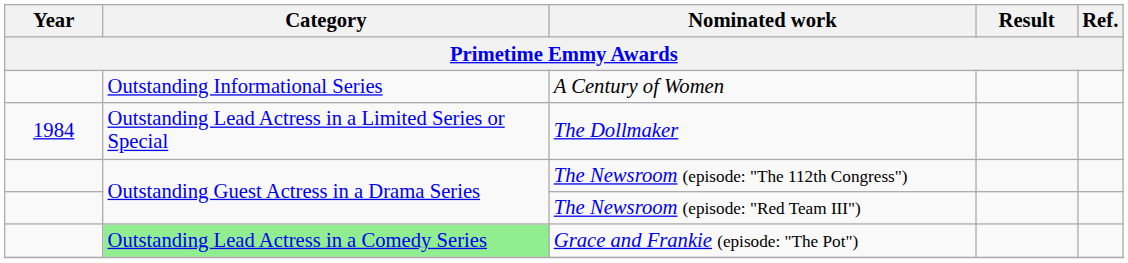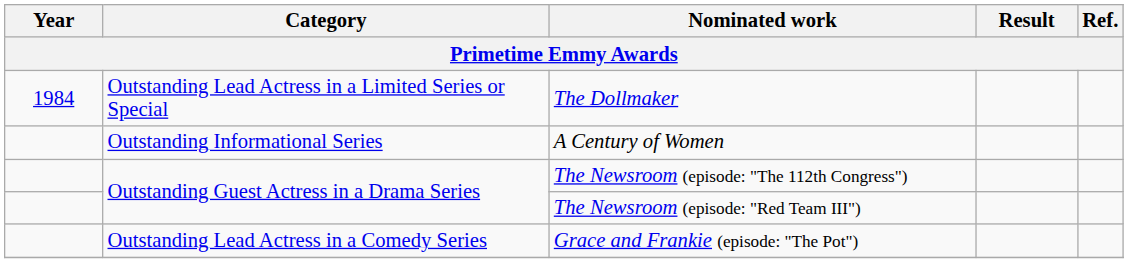 <table class=wikitable>
 <tr>
 <th scope="col" style="width:5em;">Year</th>
 <th scope="col" style="width:26em;">Category</th>
 <th scope="col" style="width:25em;">Nominated work</th>
 <th scope="col" style="width:5em;">Result</th>
 <th>Ref.</th>
 </tr>
 <tr>
 <th colspan=5><a href='#'>Primetime Emmy Awards</a></th>
 </tr>
 <tr>
-<td></td>
-<td><a href='#'>Outstanding Informational Series</a></td>
-<td><em>A Century of Women</em></td>
+<td style="text-align:center;"><a href='#'>1984</a></td>
+<td><a href='#'>Outstanding Lead Actress in a Limited Series or Special</a></td>
+<td><em><a href='#'>The Dollmaker</a></em></td>
 <td></td>
 <td></td>
 </tr>
 <tr>
-<td style="text-align:center;"><a href='#'>1984</a></td>
-<td><a href='#'>Outstanding Lead Actress in a Limited Series or Special</a></td>
-<td><em><a href='#'>The Dollmaker</a></em></td>
+<td></td>
+<td><a href='#'>Outstanding Informational Series</a></td>
+<td><em>A Century of Women</em></td>
 <td></td>
 <td></td>
 </tr>
 <tr>
 <td></td>
 <td Rowspan=2><a href='#'>Outstanding Guest Actress in a Drama Series</a></td>
 <td><em><a href='#'>The Newsroom</a></em> <small> (episode: "The 112th Congress") </small></td>
 <td></td>
 <td></td>
 </tr>
 <tr>
 <td></td>
 <td><em><a href='#'>The Newsroom</a></em> <small> (episode: "Red Team III") </small></td>
 <td></td>
 <td></td>
 </tr>
 <tr>
 <td></td>
-<td style="background: lightgreen;"><a href='#'>Outstanding Lead Actress in a Comedy Series</a></td>
+<td><a href='#'>Outstanding Lead Actress in a Comedy Series</a></td>
 <td><em><a href='#'>Grace and Frankie</a></em> <small> (episode: "The Pot") </small></td>
 <td></td>
 <td></td>
 </tr>
 <tr>
 </tr>
 </table>
